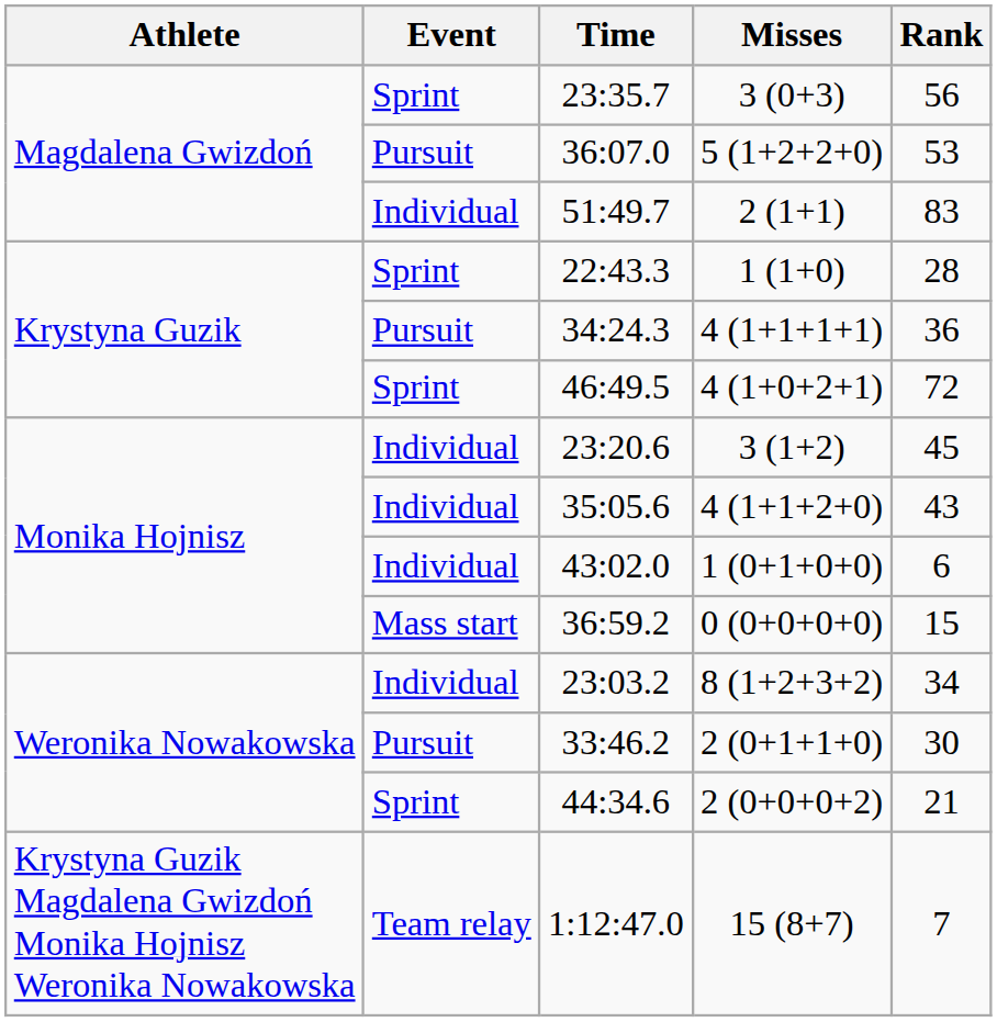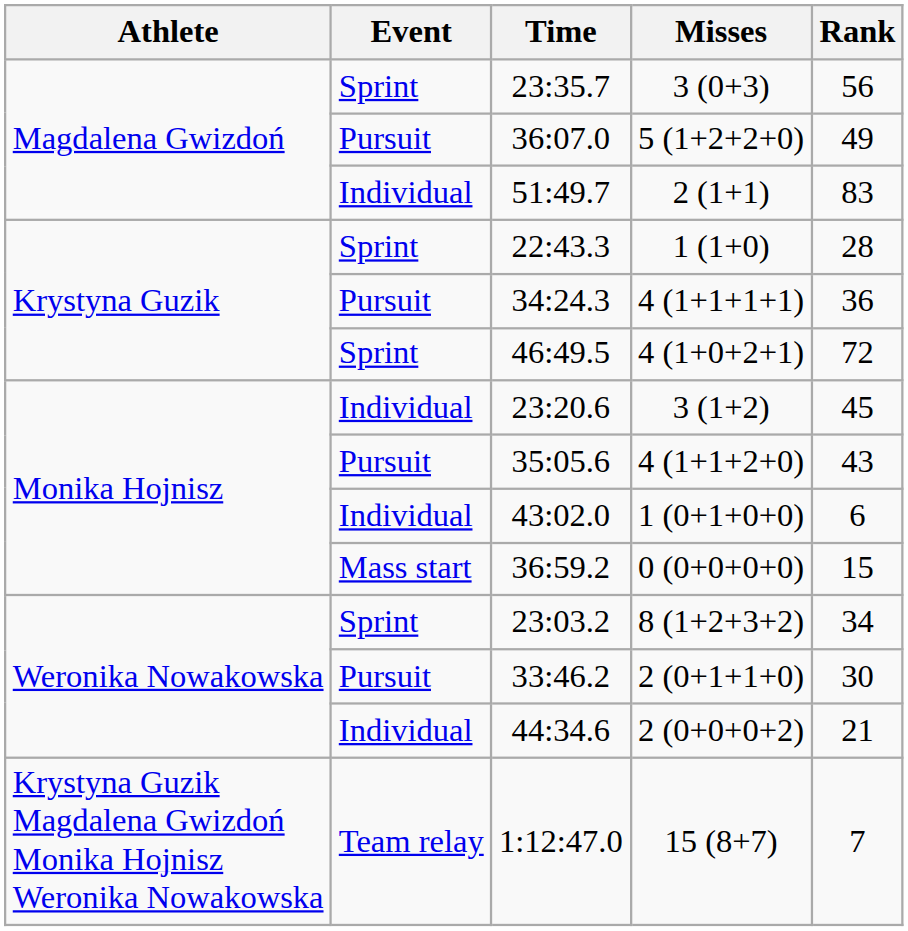 <table class="wikitable" style="font-size:90%">
 <tr>
 <th>Athlete</th>
 <th>Event</th>
 <th>Time</th>
 <th>Misses</th>
 <th>Rank</th>
 </tr>
 <tr align=center>
 <td align=left rowspan=3><a href='#'>Magdalena Gwizdoń</a></td>
 <td align=left><a href='#'>Sprint</a></td>
 <td>23:35.7</td>
 <td>3 (0+3)</td>
 <td>56</td>
 </tr>
 <tr align=center>
 <td align=left><a href='#'>Pursuit</a></td>
 <td>36:07.0</td>
 <td>5 (1+2+2+0)</td>
-<td>53</td>
+<td>49</td>
 </tr>
 <tr align=center>
 <td align=left><a href='#'>Individual</a></td>
 <td>51:49.7</td>
 <td>2 (1+1)</td>
 <td>83</td>
 </tr>
 <tr align=center>
 <td align=left rowspan=3><a href='#'>Krystyna Guzik</a></td>
 <td align=left><a href='#'>Sprint</a></td>
 <td>22:43.3</td>
 <td>1 (1+0)</td>
 <td>28</td>
 </tr>
 <tr align=center>
 <td align=left><a href='#'>Pursuit</a></td>
 <td>34:24.3</td>
 <td>4 (1+1+1+1)</td>
 <td>36</td>
 </tr>
 <tr align=center>
 <td align=left><a href='#'>Sprint</a></td>
 <td>46:49.5</td>
 <td>4 (1+0+2+1)</td>
 <td>72</td>
 </tr>
 <tr align=center>
 <td align=left rowspan=4><a href='#'>Monika Hojnisz</a></td>
 <td align=left><a href='#'>Individual</a></td>
 <td>23:20.6</td>
 <td>3 (1+2)</td>
 <td>45</td>
 </tr>
 <tr align=center>
-<td align=left><a href='#'>Individual</a></td>
+<td align=left><a href='#'>Pursuit</a></td>
 <td>35:05.6</td>
 <td>4 (1+1+2+0)</td>
 <td>43</td>
 </tr>
 <tr align=center>
 <td align=left><a href='#'>Individual</a></td>
 <td>43:02.0</td>
 <td>1 (0+1+0+0)</td>
 <td>6</td>
 </tr>
 <tr align=center>
 <td align=left><a href='#'>Mass start</a></td>
 <td>36:59.2</td>
 <td>0 (0+0+0+0)</td>
 <td>15</td>
 </tr>
 <tr align=center>
 <td align=left rowspan=3><a href='#'>Weronika Nowakowska</a></td>
-<td align=left><a href='#'>Individual</a></td>
+<td align=left><a href='#'>Sprint</a></td>
 <td>23:03.2</td>
 <td>8 (1+2+3+2)</td>
 <td>34</td>
 </tr>
 <tr align=center>
 <td align=left><a href='#'>Pursuit</a></td>
 <td>33:46.2</td>
 <td>2 (0+1+1+0)</td>
 <td>30</td>
 </tr>
 <tr align=center>
-<td align=left><a href='#'>Sprint</a></td>
+<td align=left><a href='#'>Individual</a></td>
 <td>44:34.6</td>
 <td>2 (0+0+0+2)</td>
 <td>21</td>
 </tr>
 <tr align=center>
 <td align=left><a href='#'>Krystyna Guzik</a><br><a href='#'>Magdalena Gwizdoń</a><br><a href='#'>Monika Hojnisz</a><br><a href='#'>Weronika Nowakowska</a></td>
 <td align=left><a href='#'>Team relay</a></td>
 <td>1:12:47.0</td>
 <td>15 (8+7)</td>
 <td>7</td>
 </tr>
 </table>
